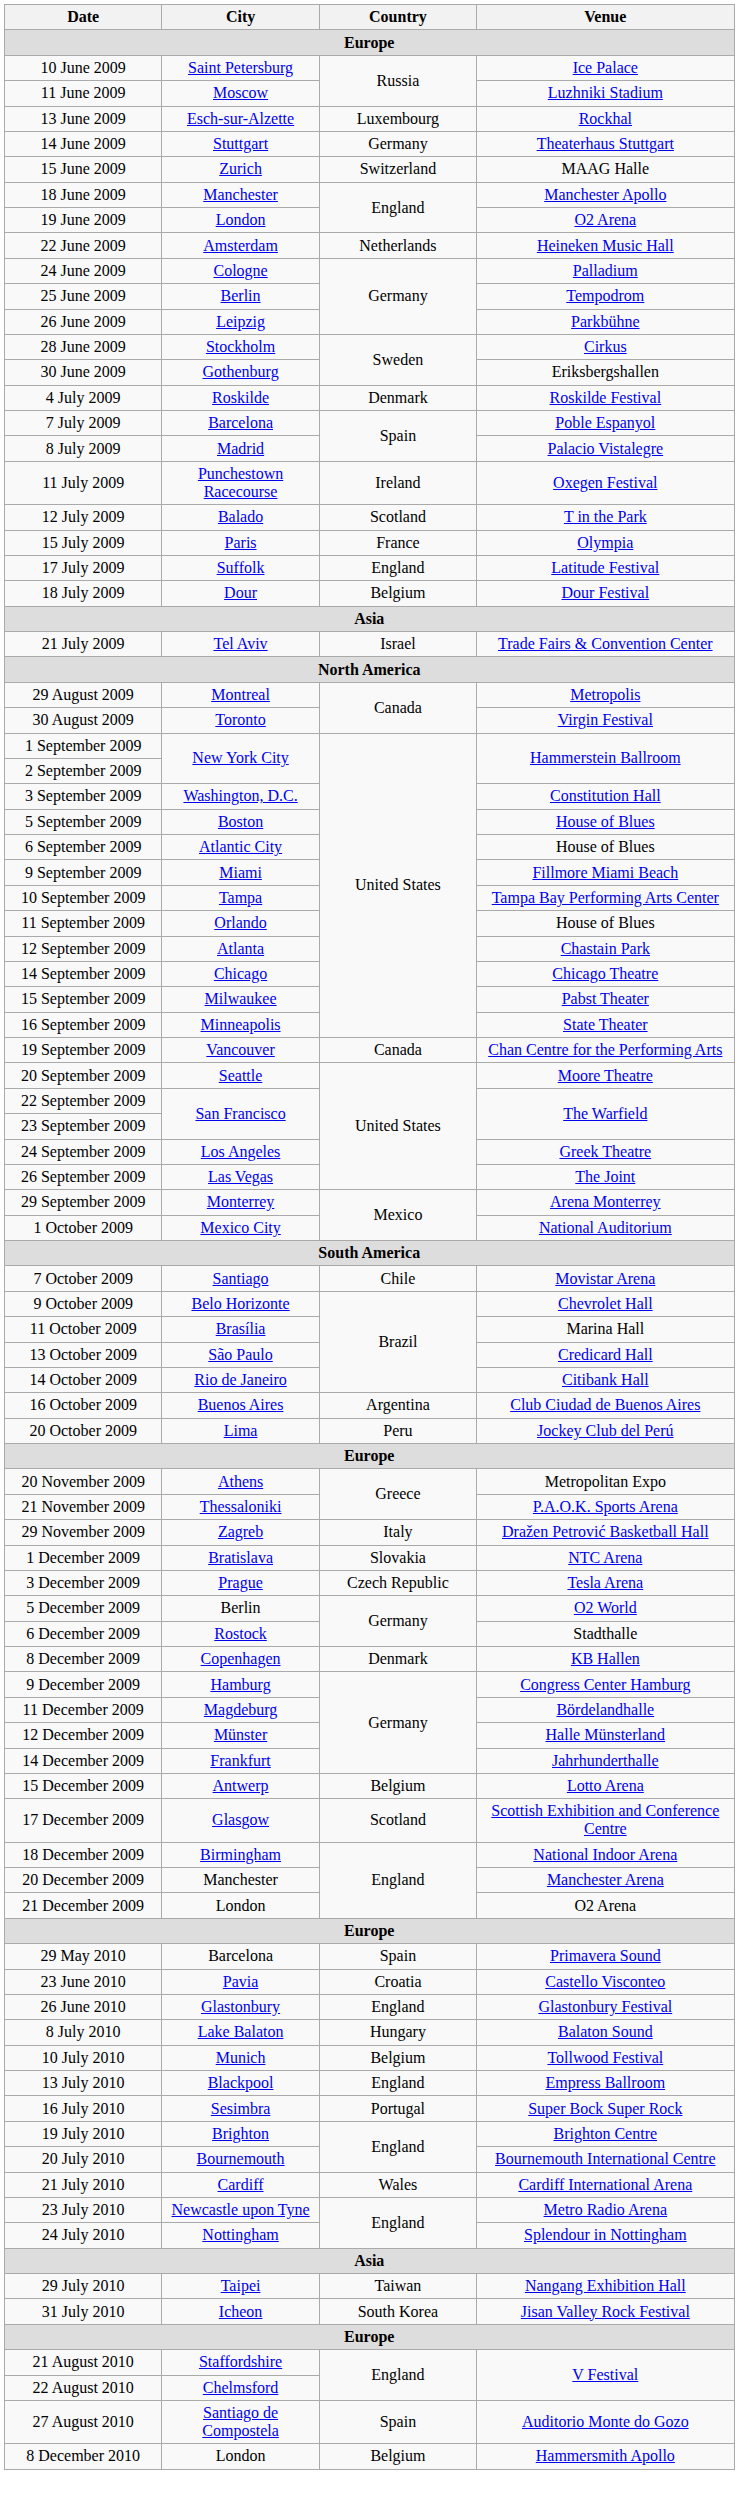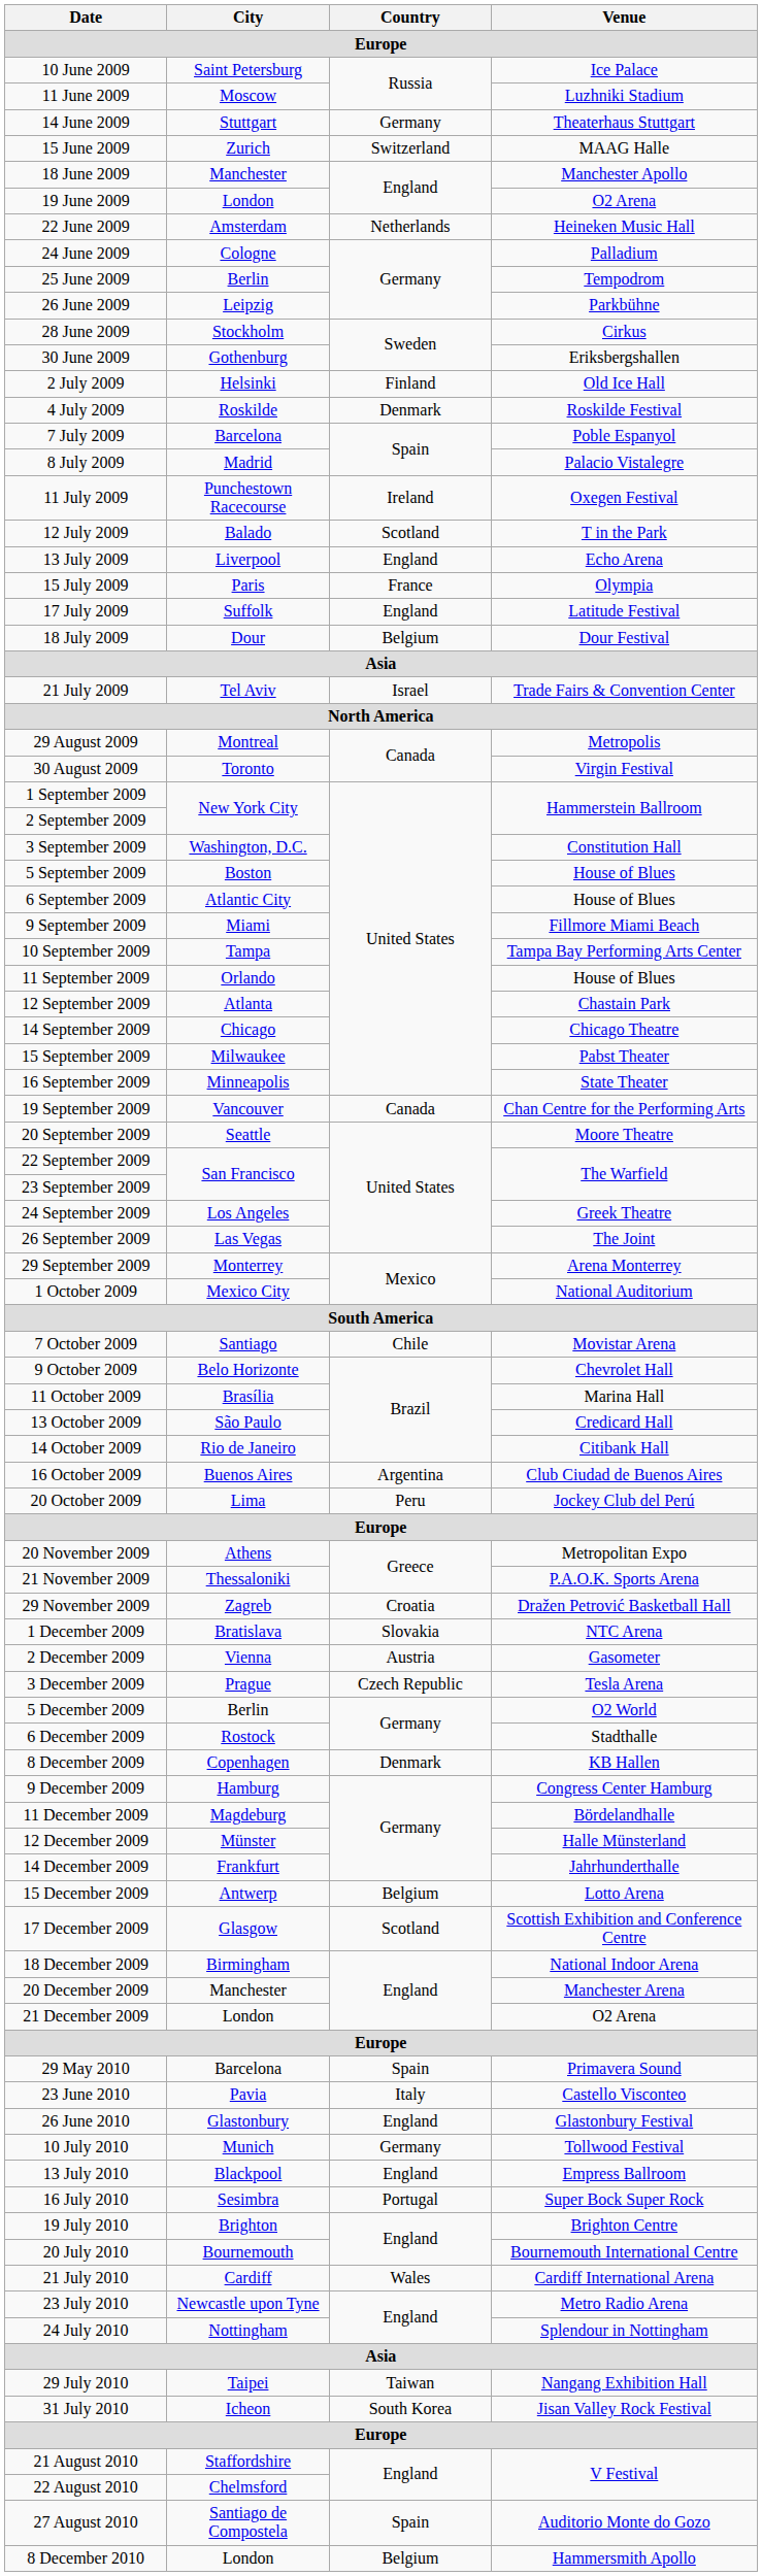 <table class="wikitable" style="text-align:center">
 <tr>
 <th style="width:150px;">Date</th>
 <th style="width:150px;">City</th>
 <th style="width:150px;">Country</th>
 <th style="width:250px;">Venue</th>
 </tr>
 <tr bgcolor="#DDDDDD">
 <td colspan=4><strong>Europe</strong></td>
 </tr>
 <tr>
 <td>10 June 2009</td>
 <td><a href='#'>Saint Petersburg</a></td>
 <td rowspan="2">Russia</td>
 <td><a href='#'>Ice Palace</a></td>
 </tr>
 <tr>
 <td>11 June 2009</td>
 <td><a href='#'>Moscow</a></td>
 <td><a href='#'>Luzhniki Stadium</a></td>
-</tr>
-<tr>
-<td>13 June 2009</td>
-<td><a href='#'>Esch-sur-Alzette</a></td>
-<td>Luxembourg</td>
-<td><a href='#'>Rockhal</a></td>
 </tr>
 <tr>
 <td>14 June 2009</td>
 <td><a href='#'>Stuttgart</a></td>
 <td>Germany</td>
 <td><a href='#'>Theaterhaus Stuttgart</a></td>
 </tr>
 <tr>
 <td>15 June 2009</td>
 <td><a href='#'>Zurich</a></td>
 <td>Switzerland</td>
 <td>MAAG Halle</td>
 </tr>
 <tr>
 <td>18 June 2009</td>
 <td><a href='#'>Manchester</a></td>
 <td rowspan="2">England</td>
 <td><a href='#'>Manchester Apollo</a></td>
 </tr>
 <tr>
 <td>19 June 2009</td>
 <td><a href='#'>London</a></td>
 <td><a href='#'>O2 Arena</a></td>
 </tr>
 <tr>
 <td>22 June 2009</td>
 <td><a href='#'>Amsterdam</a></td>
 <td>Netherlands</td>
 <td><a href='#'>Heineken Music Hall</a></td>
 </tr>
 <tr>
 <td>24 June 2009</td>
 <td><a href='#'>Cologne</a></td>
 <td rowspan="3">Germany</td>
 <td><a href='#'>Palladium</a></td>
 </tr>
 <tr>
 <td>25 June 2009</td>
 <td><a href='#'>Berlin</a></td>
 <td><a href='#'>Tempodrom</a></td>
 </tr>
 <tr>
 <td>26 June 2009</td>
 <td><a href='#'>Leipzig</a></td>
 <td><a href='#'>Parkbühne</a></td>
 </tr>
 <tr>
 <td>28 June 2009</td>
 <td><a href='#'>Stockholm</a></td>
 <td rowspan="2">Sweden</td>
 <td><a href='#'>Cirkus</a></td>
 </tr>
 <tr>
 <td>30 June 2009</td>
 <td><a href='#'>Gothenburg</a></td>
 <td>Eriksbergshallen</td>
 </tr>
 <tr>
+<td>2 July 2009</td>
+<td><a href='#'>Helsinki</a></td>
+<td>Finland</td>
+<td><a href='#'>Old Ice Hall</a></td>
+</tr>
+<tr>
 <td>4 July 2009</td>
 <td><a href='#'>Roskilde</a></td>
 <td>Denmark</td>
 <td><a href='#'>Roskilde Festival</a></td>
 </tr>
 <tr>
 <td>7 July 2009</td>
 <td><a href='#'>Barcelona</a></td>
 <td rowspan="2">Spain</td>
 <td><a href='#'>Poble Espanyol</a></td>
 </tr>
 <tr>
 <td>8 July 2009</td>
 <td><a href='#'>Madrid</a></td>
 <td><a href='#'>Palacio Vistalegre</a></td>
 </tr>
 <tr>
 <td>11 July 2009</td>
 <td><a href='#'>Punchestown Racecourse</a></td>
 <td>Ireland</td>
 <td><a href='#'>Oxegen Festival</a></td>
 </tr>
 <tr>
 <td>12 July 2009</td>
 <td><a href='#'>Balado</a></td>
 <td>Scotland</td>
 <td><a href='#'>T in the Park</a></td>
+</tr>
+<tr>
+<td>13 July 2009</td>
+<td><a href='#'>Liverpool</a></td>
+<td>England</td>
+<td><a href='#'>Echo Arena</a></td>
 </tr>
 <tr>
 <td>15 July 2009</td>
 <td><a href='#'>Paris</a></td>
 <td>France</td>
 <td><a href='#'>Olympia</a></td>
 </tr>
 <tr>
 <td>17 July 2009</td>
 <td><a href='#'>Suffolk</a></td>
 <td>England</td>
 <td><a href='#'>Latitude Festival</a></td>
 </tr>
 <tr>
 <td>18 July 2009</td>
 <td><a href='#'>Dour</a></td>
 <td>Belgium</td>
 <td><a href='#'>Dour Festival</a></td>
 </tr>
 <tr bgcolor="#DDDDDD">
 <td colspan=4><strong>Asia</strong></td>
 </tr>
 <tr>
 <td>21 July 2009</td>
 <td><a href='#'>Tel Aviv</a></td>
 <td>Israel</td>
 <td><a href='#'>Trade Fairs & Convention Center</a></td>
 </tr>
 <tr bgcolor="#DDDDDD">
 <td colspan=4><strong>North America</strong></td>
 </tr>
 <tr>
 <td>29 August 2009</td>
 <td><a href='#'>Montreal</a></td>
 <td rowspan="2">Canada</td>
 <td><a href='#'>Metropolis</a></td>
 </tr>
 <tr>
 <td>30 August 2009</td>
 <td><a href='#'>Toronto</a></td>
 <td><a href='#'>Virgin Festival</a></td>
 </tr>
 <tr>
 <td>1 September 2009</td>
 <td rowspan="2"><a href='#'>New York City</a></td>
 <td rowspan="12">United States</td>
 <td rowspan="2"><a href='#'>Hammerstein Ballroom</a></td>
 </tr>
 <tr>
 <td>2 September 2009</td>
 </tr>
 <tr>
 <td>3 September 2009</td>
 <td><a href='#'>Washington, D.C.</a></td>
 <td><a href='#'>Constitution Hall</a></td>
 </tr>
 <tr>
 <td>5 September 2009</td>
 <td><a href='#'>Boston</a></td>
 <td><a href='#'>House of Blues</a></td>
 </tr>
 <tr>
 <td>6 September 2009</td>
 <td><a href='#'>Atlantic City</a></td>
 <td>House of Blues</td>
 </tr>
 <tr>
 <td>9 September 2009</td>
 <td><a href='#'>Miami</a></td>
 <td><a href='#'>Fillmore Miami Beach</a></td>
 </tr>
 <tr>
 <td>10 September 2009</td>
 <td><a href='#'>Tampa</a></td>
 <td><a href='#'>Tampa Bay Performing Arts Center</a></td>
 </tr>
 <tr>
 <td>11 September 2009</td>
 <td><a href='#'>Orlando</a></td>
 <td>House of Blues</td>
 </tr>
 <tr>
 <td>12 September 2009</td>
 <td><a href='#'>Atlanta</a></td>
 <td><a href='#'>Chastain Park</a></td>
 </tr>
 <tr>
 <td>14 September 2009</td>
 <td><a href='#'>Chicago</a></td>
 <td><a href='#'>Chicago Theatre</a></td>
 </tr>
 <tr>
 <td>15 September 2009</td>
 <td><a href='#'>Milwaukee</a></td>
 <td><a href='#'>Pabst Theater</a></td>
 </tr>
 <tr>
 <td>16 September 2009</td>
 <td><a href='#'>Minneapolis</a></td>
 <td><a href='#'>State Theater</a></td>
 </tr>
 <tr>
 <td>19 September 2009</td>
 <td><a href='#'>Vancouver</a></td>
 <td>Canada</td>
 <td><a href='#'>Chan Centre for the Performing Arts</a></td>
 </tr>
 <tr>
 <td>20 September 2009</td>
 <td><a href='#'>Seattle</a></td>
 <td rowspan="5">United States</td>
 <td><a href='#'>Moore Theatre</a></td>
 </tr>
 <tr>
 <td>22 September 2009</td>
 <td rowspan="2"><a href='#'>San Francisco</a></td>
 <td rowspan="2"><a href='#'>The Warfield</a></td>
 </tr>
 <tr>
 <td>23 September 2009</td>
 </tr>
 <tr>
 <td>24 September 2009</td>
 <td><a href='#'>Los Angeles</a></td>
 <td><a href='#'>Greek Theatre</a></td>
 </tr>
 <tr>
 <td>26 September 2009</td>
 <td><a href='#'>Las Vegas</a></td>
 <td><a href='#'>The Joint</a></td>
 </tr>
 <tr>
 <td>29 September 2009</td>
 <td><a href='#'>Monterrey</a></td>
 <td rowspan="2">Mexico</td>
 <td><a href='#'>Arena Monterrey</a></td>
 </tr>
 <tr>
 <td>1 October 2009</td>
 <td><a href='#'>Mexico City</a></td>
 <td><a href='#'>National Auditorium</a></td>
 </tr>
 <tr bgcolor="#DDDDDD">
 <td colspan=4><strong>South America</strong></td>
 </tr>
 <tr>
 <td>7 October 2009</td>
 <td><a href='#'>Santiago</a></td>
 <td>Chile</td>
 <td><a href='#'>Movistar Arena</a></td>
 </tr>
 <tr>
 <td>9 October 2009</td>
 <td><a href='#'>Belo Horizonte</a></td>
 <td rowspan="4">Brazil</td>
 <td><a href='#'>Chevrolet Hall</a></td>
 </tr>
 <tr>
 <td>11 October 2009</td>
 <td><a href='#'>Brasília</a></td>
 <td>Marina Hall</td>
 </tr>
 <tr>
 <td>13 October 2009</td>
 <td><a href='#'>São Paulo</a></td>
 <td><a href='#'>Credicard Hall</a></td>
 </tr>
 <tr>
 <td>14 October 2009</td>
 <td><a href='#'>Rio de Janeiro</a></td>
 <td><a href='#'>Citibank Hall</a></td>
 </tr>
 <tr>
 <td>16 October 2009</td>
 <td><a href='#'>Buenos Aires</a></td>
 <td>Argentina</td>
 <td><a href='#'>Club Ciudad de Buenos Aires</a></td>
 </tr>
 <tr>
 <td>20 October 2009</td>
 <td><a href='#'>Lima</a></td>
 <td>Peru</td>
 <td><a href='#'>Jockey Club del Perú</a></td>
 </tr>
 <tr bgcolor="#DDDDDD">
 <td colspan=4><strong>Europe</strong></td>
 </tr>
 <tr>
 <td>20 November 2009</td>
 <td><a href='#'>Athens</a></td>
 <td rowspan="2">Greece</td>
 <td>Metropolitan Expo</td>
 </tr>
 <tr>
 <td>21 November 2009</td>
 <td><a href='#'>Thessaloniki</a></td>
 <td><a href='#'>P.A.O.K. Sports Arena</a></td>
 </tr>
 <tr>
 <td>29 November 2009</td>
 <td><a href='#'>Zagreb</a></td>
-<td>Italy</td>
+<td>Croatia</td>
 <td><a href='#'>Dražen Petrović Basketball Hall</a></td>
 </tr>
 <tr>
 <td>1 December 2009</td>
 <td><a href='#'>Bratislava</a></td>
 <td>Slovakia</td>
 <td><a href='#'>NTC Arena</a></td>
+</tr>
+<tr>
+<td>2 December 2009</td>
+<td><a href='#'>Vienna</a></td>
+<td>Austria</td>
+<td><a href='#'>Gasometer</a></td>
 </tr>
 <tr>
 <td>3 December 2009</td>
 <td><a href='#'>Prague</a></td>
 <td>Czech Republic</td>
 <td><a href='#'>Tesla Arena</a></td>
 </tr>
 <tr>
 <td>5 December 2009</td>
 <td>Berlin</td>
 <td rowspan="2">Germany</td>
 <td><a href='#'>O2 World</a></td>
 </tr>
 <tr>
 <td>6 December 2009</td>
 <td><a href='#'>Rostock</a></td>
 <td>Stadthalle</td>
 </tr>
 <tr>
 <td>8 December 2009</td>
 <td><a href='#'>Copenhagen</a></td>
 <td>Denmark</td>
 <td><a href='#'>KB Hallen</a></td>
 </tr>
 <tr>
 <td>9 December 2009</td>
 <td><a href='#'>Hamburg</a></td>
 <td rowspan="4">Germany</td>
 <td><a href='#'>Congress Center Hamburg</a></td>
 </tr>
 <tr>
 <td>11 December 2009</td>
 <td><a href='#'>Magdeburg</a></td>
 <td><a href='#'>Bördelandhalle</a></td>
 </tr>
 <tr>
 <td>12 December 2009</td>
 <td><a href='#'>Münster</a></td>
 <td><a href='#'>Halle Münsterland</a></td>
 </tr>
 <tr>
 <td>14 December 2009</td>
 <td><a href='#'>Frankfurt</a></td>
 <td><a href='#'>Jahrhunderthalle</a></td>
 </tr>
 <tr>
 <td>15 December 2009</td>
 <td><a href='#'>Antwerp</a></td>
 <td>Belgium</td>
 <td><a href='#'>Lotto Arena</a></td>
 </tr>
 <tr>
 <td>17 December 2009</td>
 <td><a href='#'>Glasgow</a></td>
 <td>Scotland</td>
 <td><a href='#'>Scottish Exhibition and Conference Centre</a></td>
 </tr>
 <tr>
 <td>18 December 2009</td>
 <td><a href='#'>Birmingham</a></td>
 <td rowspan="3">England</td>
 <td><a href='#'>National Indoor Arena</a></td>
 </tr>
 <tr>
 <td>20 December 2009</td>
 <td>Manchester</td>
 <td><a href='#'>Manchester Arena</a></td>
 </tr>
 <tr>
 <td>21 December 2009</td>
 <td>London</td>
 <td>O2 Arena</td>
 </tr>
 <tr bgcolor="#DDDDDD">
 <td colspan=4><strong>Europe</strong></td>
 </tr>
 <tr>
 <td>29 May 2010</td>
 <td>Barcelona</td>
 <td>Spain</td>
 <td><a href='#'>Primavera Sound</a></td>
 </tr>
 <tr>
 <td>23 June 2010</td>
 <td><a href='#'>Pavia</a></td>
-<td>Croatia</td>
+<td>Italy</td>
 <td><a href='#'>Castello Visconteo</a></td>
 </tr>
 <tr>
 <td>26 June 2010</td>
 <td><a href='#'>Glastonbury</a></td>
 <td>England</td>
 <td><a href='#'>Glastonbury Festival</a></td>
 </tr>
 <tr>
-<td>8 July 2010</td>
-<td><a href='#'>Lake Balaton</a></td>
-<td>Hungary</td>
-<td><a href='#'>Balaton Sound</a></td>
-</tr>
-<tr>
 <td>10 July 2010</td>
 <td><a href='#'>Munich</a></td>
-<td>Belgium</td>
+<td>Germany</td>
 <td><a href='#'>Tollwood Festival</a></td>
 </tr>
 <tr>
 <td>13 July 2010</td>
 <td><a href='#'>Blackpool</a></td>
 <td>England</td>
 <td><a href='#'>Empress Ballroom</a></td>
 </tr>
 <tr>
 <td>16 July 2010</td>
 <td><a href='#'>Sesimbra</a></td>
 <td>Portugal</td>
 <td><a href='#'>Super Bock Super Rock</a></td>
 </tr>
 <tr>
 <td>19 July 2010</td>
 <td><a href='#'>Brighton</a></td>
 <td rowspan="2">England</td>
 <td><a href='#'>Brighton Centre</a></td>
 </tr>
 <tr>
 <td>20 July 2010</td>
 <td><a href='#'>Bournemouth</a></td>
 <td><a href='#'>Bournemouth International Centre</a></td>
 </tr>
 <tr>
 <td>21 July 2010</td>
 <td><a href='#'>Cardiff</a></td>
 <td>Wales</td>
 <td><a href='#'>Cardiff International Arena</a></td>
 </tr>
 <tr>
 <td>23 July 2010</td>
 <td><a href='#'>Newcastle upon Tyne</a></td>
 <td rowspan="2">England</td>
 <td><a href='#'>Metro Radio Arena</a></td>
 </tr>
 <tr>
 <td>24 July 2010</td>
 <td><a href='#'>Nottingham</a></td>
 <td><a href='#'>Splendour in Nottingham</a></td>
 </tr>
 <tr bgcolor="#DDDDDD">
 <td colspan=4><strong>Asia</strong></td>
 </tr>
 <tr>
 <td>29 July 2010</td>
 <td><a href='#'>Taipei</a></td>
 <td>Taiwan</td>
 <td><a href='#'>Nangang Exhibition Hall</a></td>
 </tr>
 <tr>
 <td>31 July 2010</td>
 <td><a href='#'>Icheon</a></td>
 <td>South Korea</td>
 <td><a href='#'>Jisan Valley Rock Festival</a></td>
 </tr>
 <tr bgcolor="#DDDDDD">
 <td colspan=4><strong>Europe</strong></td>
 </tr>
 <tr>
 <td>21 August 2010</td>
 <td><a href='#'>Staffordshire</a></td>
 <td rowspan="2">England</td>
 <td rowspan="2"><a href='#'>V Festival</a></td>
 </tr>
 <tr>
 <td>22 August 2010</td>
 <td><a href='#'>Chelmsford</a></td>
 </tr>
 <tr>
 <td>27 August 2010</td>
 <td><a href='#'>Santiago de Compostela</a></td>
 <td>Spain</td>
 <td><a href='#'>Auditorio Monte do Gozo</a></td>
 </tr>
 <tr>
 <td>8 December 2010</td>
 <td>London</td>
 <td>Belgium</td>
 <td><a href='#'>Hammersmith Apollo</a></td>
 </tr>
 </table>
